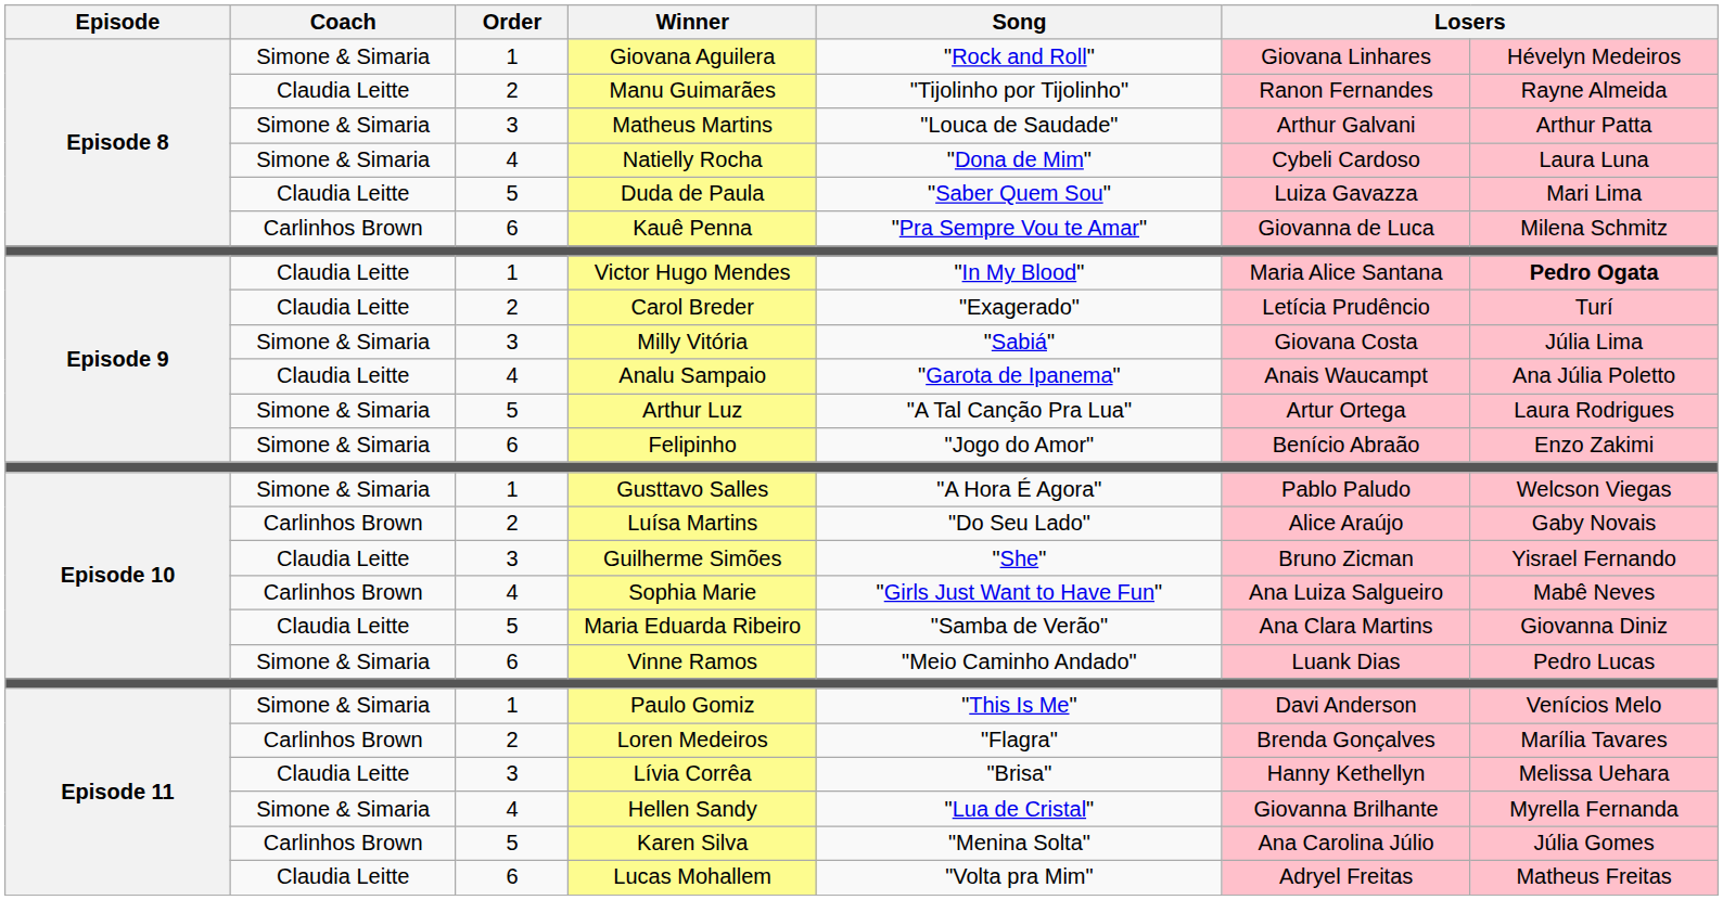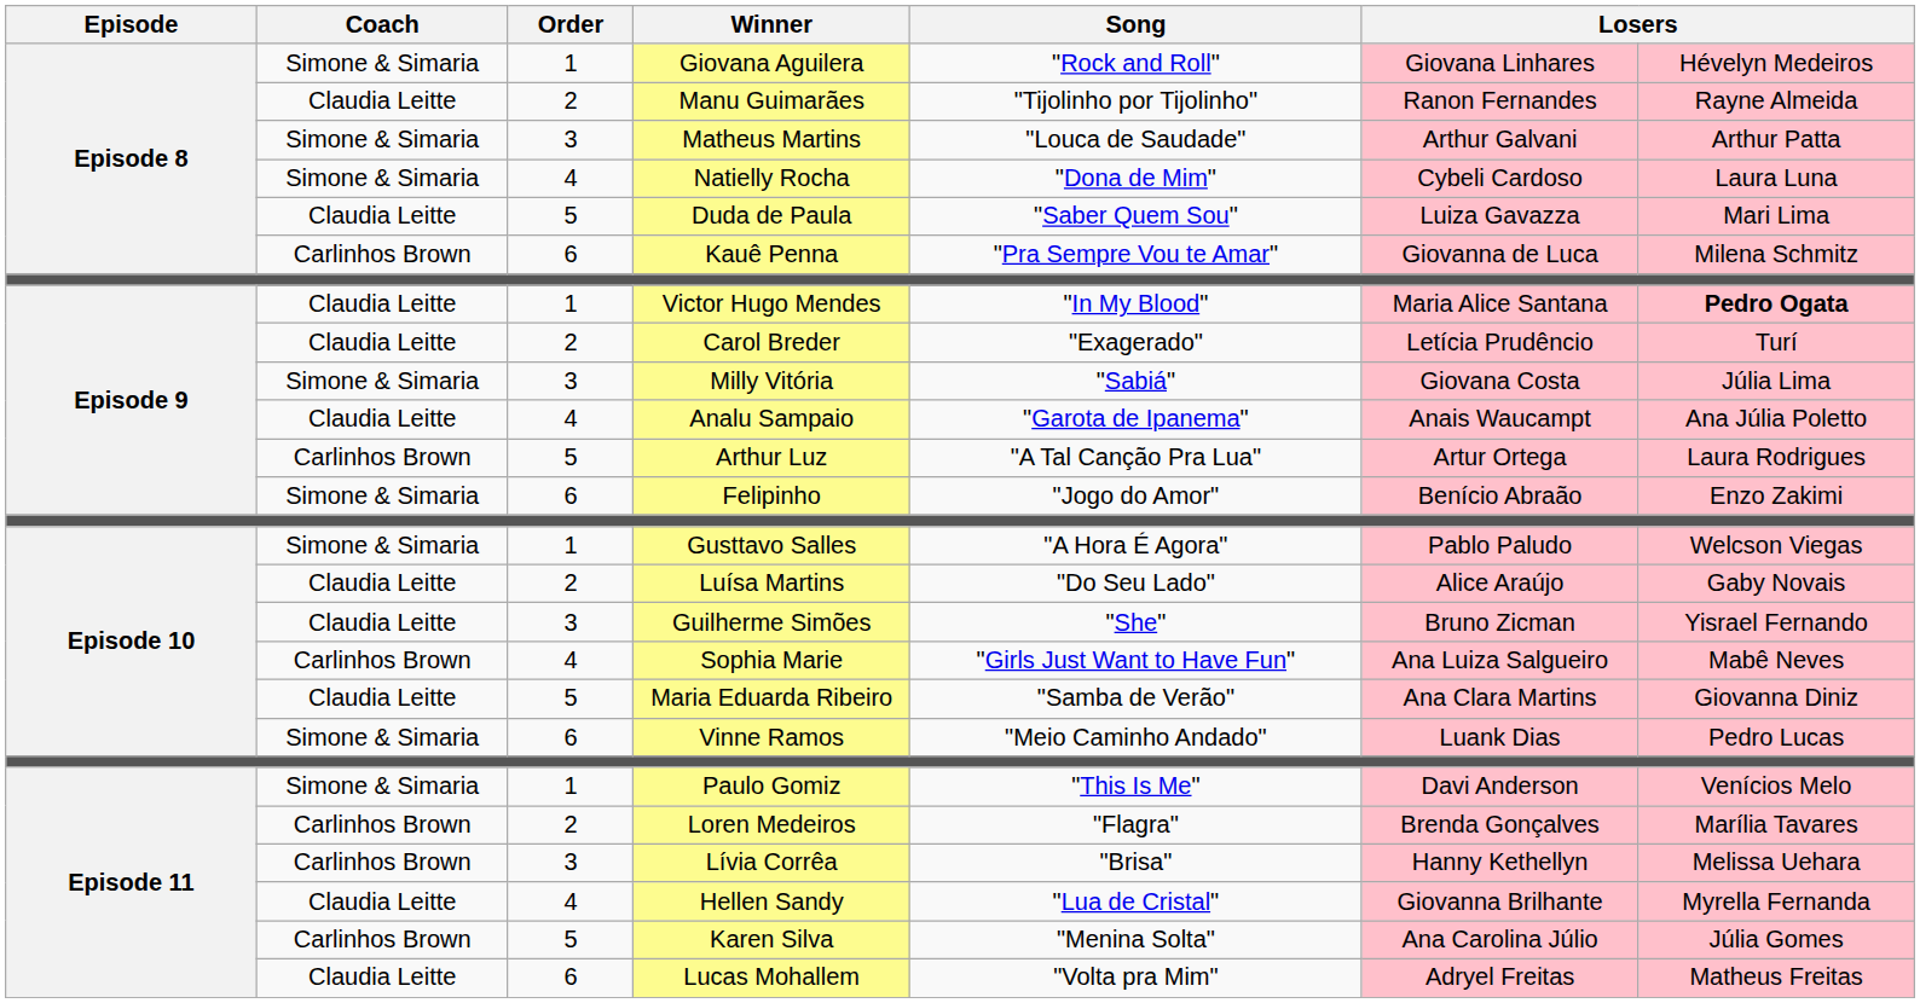 <table class="wikitable" style="text-align:center; width:100%;">
 <tr>
 <th scope="col" width="10%">Episode</th>
 <th scope="col" width="10%">Coach</th>
 <th scope="col" width="05%">Order</th>
 <th scope="col" width="11%">Winner</th>
 <th scope="col" width="18%">Song</th>
 <th scope="col" width="22%" colspan=2>Losers</th>
 </tr>
 <tr>
 <th rowspan=6>Episode 8<br><small></small></th>
 <td>Simone & Simaria</td>
 <td>1</td>
 <td bgcolor=FDFC8F width="11%">Giovana Aguilera</td>
 <td>"<a href='#'>Rock and Roll</a>"</td>
 <td bgcolor=FFC0CB width="11%">Giovana Linhares</td>
 <td bgcolor=FFC0CB width="11%">Hévelyn Medeiros</td>
 </tr>
 <tr>
 <td>Claudia Leitte</td>
 <td>2</td>
 <td bgcolor=FDFC8F>Manu Guimarães</td>
 <td>"Tijolinho por Tijolinho"</td>
 <td bgcolor=FFC0CB>Ranon Fernandes</td>
 <td bgcolor=FFC0CB>Rayne Almeida</td>
 </tr>
 <tr>
 <td>Simone & Simaria</td>
 <td>3</td>
 <td bgcolor=FDFC8F>Matheus Martins</td>
 <td>"Louca de Saudade"</td>
 <td bgcolor=FFC0CB>Arthur Galvani</td>
 <td bgcolor=FFC0CB>Arthur Patta</td>
 </tr>
 <tr>
 <td>Simone & Simaria</td>
 <td>4</td>
 <td bgcolor=FDFC8F>Natielly Rocha</td>
 <td>"<a href='#'>Dona de Mim</a>"</td>
 <td bgcolor=FFC0CB>Cybeli Cardoso</td>
 <td bgcolor=FFC0CB>Laura Luna</td>
 </tr>
 <tr>
 <td>Claudia Leitte</td>
 <td>5</td>
 <td bgcolor=FDFC8F>Duda de Paula</td>
 <td>"<a href='#'>Saber Quem Sou</a>"</td>
 <td bgcolor=FFC0CB>Luiza Gavazza</td>
 <td bgcolor=FFC0CB>Mari Lima</td>
 </tr>
 <tr>
 <td>Carlinhos Brown</td>
 <td>6</td>
 <td bgcolor=FDFC8F>Kauê Penna</td>
 <td>"<a href='#'>Pra Sempre Vou te Amar</a>"</td>
 <td bgcolor=FFC0CB>Giovanna de Luca</td>
 <td bgcolor=FFC0CB>Milena Schmitz</td>
 </tr>
 <tr>
 <td colspan=7 bgcolor=555555></td>
 </tr>
 <tr>
 <th rowspan=6>Episode 9<br><small></small></th>
 <td>Claudia Leitte</td>
 <td>1</td>
 <td bgcolor=FDFC8F>Victor Hugo Mendes</td>
 <td>"<a href='#'>In My Blood</a>"</td>
 <td bgcolor=FFC0CB>Maria Alice Santana</td>
 <td bgcolor=FFC0CB><strong>Pedro Ogata</strong></td>
 </tr>
 <tr>
 <td>Claudia Leitte</td>
 <td>2</td>
 <td bgcolor=FDFC8F>Carol Breder</td>
 <td>"Exagerado"</td>
 <td bgcolor=FFC0CB>Letícia Prudêncio</td>
 <td bgcolor=FFC0CB>Turí</td>
 </tr>
 <tr>
 <td>Simone & Simaria</td>
 <td>3</td>
 <td bgcolor=FDFC8F>Milly Vitória</td>
 <td>"<a href='#'>Sabiá</a>"</td>
 <td bgcolor=FFC0CB>Giovana Costa</td>
 <td bgcolor=FFC0CB>Júlia Lima</td>
 </tr>
 <tr>
 <td>Claudia Leitte</td>
 <td>4</td>
 <td bgcolor=FDFC8F>Analu Sampaio</td>
 <td>"<a href='#'>Garota de Ipanema</a>"</td>
 <td bgcolor=FFC0CB>Anais Waucampt</td>
 <td bgcolor=FFC0CB>Ana Júlia Poletto</td>
 </tr>
 <tr>
-<td>Simone & Simaria</td>
+<td>Carlinhos Brown</td>
 <td>5</td>
 <td bgcolor=FDFC8F>Arthur Luz</td>
 <td>"A Tal Canção Pra Lua"</td>
 <td bgcolor=FFC0CB>Artur Ortega</td>
 <td bgcolor=FFC0CB>Laura Rodrigues</td>
 </tr>
 <tr>
 <td>Simone & Simaria</td>
 <td>6</td>
 <td bgcolor=FDFC8F>Felipinho</td>
 <td>"Jogo do Amor"</td>
 <td bgcolor=FFC0CB>Benício Abraão</td>
 <td bgcolor=FFC0CB>Enzo Zakimi</td>
 </tr>
 <tr>
 <td colspan=7 bgcolor=555555></td>
 </tr>
 <tr>
 <th rowspan=6>Episode 10<br><small></small></th>
 <td>Simone & Simaria</td>
 <td>1</td>
 <td bgcolor=FDFC8F>Gusttavo Salles</td>
 <td>"A Hora É Agora"</td>
 <td bgcolor=FFC0CB>Pablo Paludo</td>
 <td bgcolor=FFC0CB>Welcson Viegas</td>
 </tr>
 <tr>
-<td>Carlinhos Brown</td>
+<td>Claudia Leitte</td>
 <td>2</td>
 <td bgcolor=FDFC8F>Luísa Martins</td>
 <td>"Do Seu Lado"</td>
 <td bgcolor=FFC0CB>Alice Araújo</td>
 <td bgcolor=FFC0CB>Gaby Novais</td>
 </tr>
 <tr>
 <td>Claudia Leitte</td>
 <td>3</td>
 <td bgcolor=FDFC8F>Guilherme Simões</td>
 <td>"<a href='#'>She</a>"</td>
 <td bgcolor=FFC0CB>Bruno Zicman</td>
 <td bgcolor=FFC0CB>Yisrael Fernando</td>
 </tr>
 <tr>
 <td>Carlinhos Brown</td>
 <td>4</td>
 <td bgcolor=FDFC8F>Sophia Marie</td>
 <td>"<a href='#'>Girls Just Want to Have Fun</a>"</td>
 <td bgcolor=FFC0CB>Ana Luiza Salgueiro</td>
 <td bgcolor=FFC0CB>Mabê Neves</td>
 </tr>
 <tr>
 <td>Claudia Leitte</td>
 <td>5</td>
 <td bgcolor=FDFC8F>Maria Eduarda Ribeiro</td>
 <td>"Samba de Verão"</td>
 <td bgcolor=FFC0CB>Ana Clara Martins</td>
 <td bgcolor=FFC0CB>Giovanna Diniz</td>
 </tr>
 <tr>
 <td>Simone & Simaria</td>
 <td>6</td>
 <td bgcolor=FDFC8F>Vinne Ramos</td>
 <td>"Meio Caminho Andado"</td>
 <td bgcolor=FFC0CB>Luank Dias</td>
 <td bgcolor=FFC0CB>Pedro Lucas</td>
 </tr>
 <tr>
 <td colspan=7 bgcolor=555555></td>
 </tr>
 <tr>
 <th rowspan=6>Episode 11<br><small></small></th>
 <td>Simone & Simaria</td>
 <td>1</td>
 <td bgcolor=FDFC8F>Paulo Gomiz</td>
 <td>"<a href='#'>This Is Me</a>"</td>
 <td bgcolor=FFC0CB>Davi Anderson</td>
 <td bgcolor=FFC0CB>Venícios Melo</td>
 </tr>
 <tr>
 <td>Carlinhos Brown</td>
 <td>2</td>
 <td bgcolor=FDFC8F>Loren Medeiros</td>
 <td>"Flagra"</td>
 <td bgcolor=FFC0CB>Brenda Gonçalves</td>
 <td bgcolor=FFC0CB>Marília Tavares</td>
 </tr>
 <tr>
-<td>Claudia Leitte</td>
+<td>Carlinhos Brown</td>
 <td>3</td>
 <td bgcolor=FDFC8F>Lívia Corrêa</td>
 <td>"Brisa"</td>
 <td bgcolor=FFC0CB>Hanny Kethellyn</td>
 <td bgcolor=FFC0CB>Melissa Uehara</td>
 </tr>
 <tr>
-<td>Simone & Simaria</td>
+<td>Claudia Leitte</td>
 <td>4</td>
 <td bgcolor=FDFC8F>Hellen Sandy</td>
 <td>"<a href='#'>Lua de Cristal</a>"</td>
 <td bgcolor=FFC0CB>Giovanna Brilhante</td>
 <td bgcolor=FFC0CB>Myrella Fernanda</td>
 </tr>
 <tr>
 <td>Carlinhos Brown</td>
 <td>5</td>
 <td bgcolor=FDFC8F>Karen Silva</td>
 <td>"Menina Solta"</td>
 <td bgcolor=FFC0CB>Ana Carolina Júlio</td>
 <td bgcolor=FFC0CB>Júlia Gomes</td>
 </tr>
 <tr>
 <td>Claudia Leitte</td>
 <td>6</td>
 <td bgcolor=FDFC8F>Lucas Mohallem</td>
 <td>"Volta pra Mim"</td>
 <td bgcolor=FFC0CB>Adryel Freitas</td>
 <td bgcolor=FFC0CB>Matheus Freitas</td>
 </tr>
 <tr>
 </tr>
 </table>
